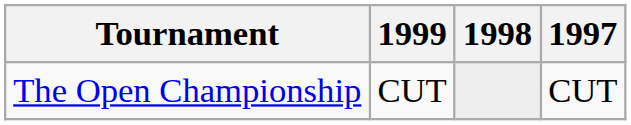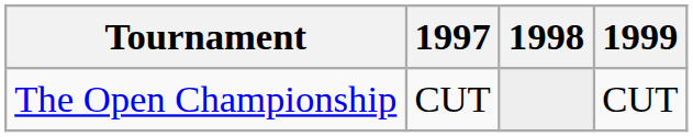 <table class="wikitable" style="font-size:95%;text-align:center;">
 <tr>
 <th>Tournament</th>
+<th>1997</th>
+<th>1998</th>
 <th>1999</th>
-<th>1998</th>
-<th>1997</th>
 </tr>
 <tr>
 <td align=left><a href='#'>The Open Championship</a></td>
 <td>CUT</td>
 <td style="background:#eeeeee;"></td>
 <td>CUT</td>
 </tr>
 </table>
